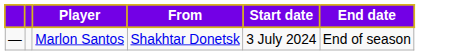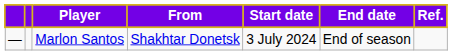 <table class="wikitable" style="text-align:center;">
 <tr>
 <th style="color:#FFFFFF; background:#7300E6; border:2px solid #D8B31B;"></th>
 <th style="color:#FFFFFF; background:#7300E6; border:2px solid #D8B31B;"></th>
 <th style="color:#FFFFFF; background:#7300E6; border:2px solid #D8B31B;">Player</th>
 <th style="color:#FFFFFF; background:#7300E6; border:2px solid #D8B31B;">From</th>
 <th style="color:#FFFFFF; background:#7300E6; border:2px solid #D8B31B;">Start date</th>
 <th style="color:#FFFFFF; background:#7300E6; border:2px solid #D8B31B;">End date</th>
+<th style="color:#FFFFFF; background:#7300E6; border:2px solid #D8B31B;">Ref.</th>
 </tr>
 <tr>
 <td>—</td>
 <td align=center></td>
 <td align=left> <a href='#'>Marlon Santos</a></td>
 <td align=left> <a href='#'>Shakhtar Donetsk</a></td>
 <td>3 July 2024</td>
 <td>End of season</td>
+<td></td>
 </tr>
 </table>
